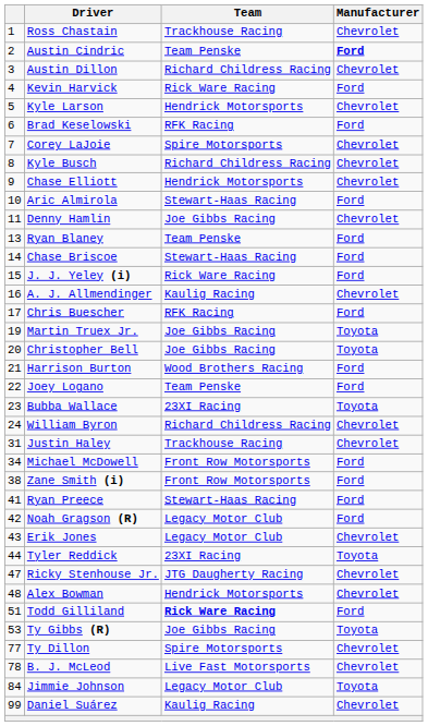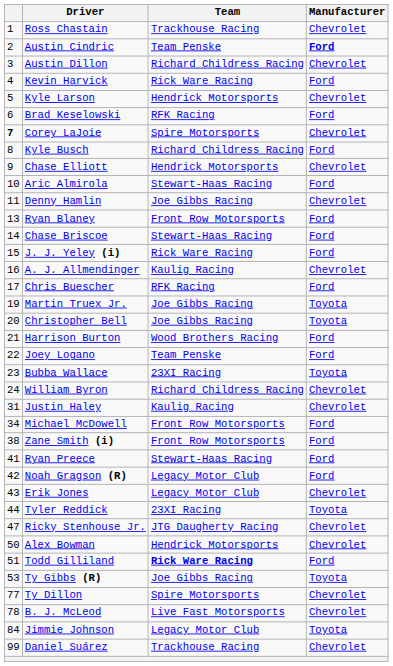 <table class="wikitable" style="font-size:95%">
 <tr>
 <th></th>
 <th>Driver</th>
 <th>Team</th>
 <th>Manufacturer</th>
 </tr>
 <tr>
 <td>1</td>
 <td><a href='#'>Ross Chastain</a></td>
 <td><a href='#'>Trackhouse Racing</a></td>
 <td><a href='#'>Chevrolet</a></td>
 </tr>
 <tr>
 <td>2</td>
 <td><a href='#'>Austin Cindric</a></td>
 <td><a href='#'>Team Penske</a></td>
 <td><strong><a href='#'>Ford</a></strong></td>
 </tr>
 <tr>
 <td>3</td>
 <td><a href='#'>Austin Dillon</a></td>
 <td><a href='#'>Richard Childress Racing</a></td>
 <td><a href='#'>Chevrolet</a></td>
 </tr>
 <tr>
 <td>4</td>
 <td><a href='#'>Kevin Harvick</a></td>
 <td><a href='#'>Rick Ware Racing</a></td>
 <td><a href='#'>Ford</a></td>
 </tr>
 <tr>
 <td>5</td>
 <td><a href='#'>Kyle Larson</a></td>
 <td><a href='#'>Hendrick Motorsports</a></td>
 <td><a href='#'>Chevrolet</a></td>
 </tr>
 <tr>
 <td>6</td>
 <td><a href='#'>Brad Keselowski</a></td>
 <td><a href='#'>RFK Racing</a></td>
 <td><a href='#'>Ford</a></td>
 </tr>
 <tr>
-<td>7</td>
+<td><strong>7</strong></td>
 <td><a href='#'>Corey LaJoie</a></td>
 <td><a href='#'>Spire Motorsports</a></td>
 <td><a href='#'>Chevrolet</a></td>
 </tr>
 <tr>
 <td>8</td>
 <td><a href='#'>Kyle Busch</a></td>
 <td><a href='#'>Richard Childress Racing</a></td>
-<td><a href='#'>Chevrolet</a></td>
+<td><a href='#'>Ford</a></td>
 </tr>
 <tr>
 <td>9</td>
 <td><a href='#'>Chase Elliott</a></td>
 <td><a href='#'>Hendrick Motorsports</a></td>
 <td><a href='#'>Chevrolet</a></td>
 </tr>
 <tr>
 <td>10</td>
 <td><a href='#'>Aric Almirola</a></td>
 <td><a href='#'>Stewart-Haas Racing</a></td>
 <td><a href='#'>Ford</a></td>
 </tr>
 <tr>
 <td>11</td>
 <td><a href='#'>Denny Hamlin</a></td>
 <td><a href='#'>Joe Gibbs Racing</a></td>
 <td><a href='#'>Chevrolet</a></td>
 </tr>
 <tr>
 <td>13</td>
 <td><a href='#'>Ryan Blaney</a></td>
-<td><a href='#'>Team Penske</a></td>
+<td><a href='#'>Front Row Motorsports</a></td>
 <td><a href='#'>Ford</a></td>
 </tr>
 <tr>
 <td>14</td>
 <td><a href='#'>Chase Briscoe</a></td>
 <td><a href='#'>Stewart-Haas Racing</a></td>
 <td><a href='#'>Ford</a></td>
 </tr>
 <tr>
 <td>15</td>
 <td><a href='#'>J. J. Yeley</a> <strong>(i)</strong></td>
 <td><a href='#'>Rick Ware Racing</a></td>
 <td><a href='#'>Ford</a></td>
 </tr>
 <tr>
 <td>16</td>
 <td><a href='#'>A. J. Allmendinger</a></td>
 <td><a href='#'>Kaulig Racing</a></td>
 <td><a href='#'>Chevrolet</a></td>
 </tr>
 <tr>
 <td>17</td>
 <td><a href='#'>Chris Buescher</a></td>
 <td><a href='#'>RFK Racing</a></td>
 <td><a href='#'>Ford</a></td>
 </tr>
 <tr>
 <td>19</td>
 <td><a href='#'>Martin Truex Jr.</a></td>
 <td><a href='#'>Joe Gibbs Racing</a></td>
 <td><a href='#'>Toyota</a></td>
 </tr>
 <tr>
 <td>20</td>
 <td><a href='#'>Christopher Bell</a></td>
 <td><a href='#'>Joe Gibbs Racing</a></td>
 <td><a href='#'>Toyota</a></td>
 </tr>
 <tr>
 <td>21</td>
 <td><a href='#'>Harrison Burton</a></td>
 <td><a href='#'>Wood Brothers Racing</a></td>
 <td><a href='#'>Ford</a></td>
 </tr>
 <tr>
 <td>22</td>
 <td><a href='#'>Joey Logano</a></td>
 <td><a href='#'>Team Penske</a></td>
 <td><a href='#'>Ford</a></td>
 </tr>
 <tr>
 <td>23</td>
 <td><a href='#'>Bubba Wallace</a></td>
 <td><a href='#'>23XI Racing</a></td>
 <td><a href='#'>Toyota</a></td>
 </tr>
 <tr>
 <td>24</td>
 <td><a href='#'>William Byron</a></td>
 <td><a href='#'>Richard Childress Racing</a></td>
 <td><a href='#'>Chevrolet</a></td>
 </tr>
 <tr>
 <td>31</td>
 <td><a href='#'>Justin Haley</a></td>
-<td><a href='#'>Trackhouse Racing</a></td>
+<td><a href='#'>Kaulig Racing</a></td>
 <td><a href='#'>Chevrolet</a></td>
 </tr>
 <tr>
 <td>34</td>
 <td><a href='#'>Michael McDowell</a></td>
 <td><a href='#'>Front Row Motorsports</a></td>
 <td><a href='#'>Ford</a></td>
 </tr>
 <tr>
 <td>38</td>
 <td><a href='#'>Zane Smith</a> <strong>(i)</strong></td>
 <td><a href='#'>Front Row Motorsports</a></td>
 <td><a href='#'>Ford</a></td>
 </tr>
 <tr>
 <td>41</td>
 <td><a href='#'>Ryan Preece</a></td>
 <td><a href='#'>Stewart-Haas Racing</a></td>
 <td><a href='#'>Ford</a></td>
 </tr>
 <tr>
 <td>42</td>
 <td><a href='#'>Noah Gragson</a> <strong>(R)</strong></td>
 <td><a href='#'>Legacy Motor Club</a></td>
 <td><a href='#'>Ford</a></td>
 </tr>
 <tr>
 <td>43</td>
 <td><a href='#'>Erik Jones</a></td>
 <td><a href='#'>Legacy Motor Club</a></td>
 <td><a href='#'>Chevrolet</a></td>
 </tr>
 <tr>
 <td>44</td>
 <td><a href='#'>Tyler Reddick</a></td>
 <td><a href='#'>23XI Racing</a></td>
 <td><a href='#'>Toyota</a></td>
 </tr>
 <tr>
 <td>47</td>
 <td nowrap><a href='#'>Ricky Stenhouse Jr.</a></td>
 <td><a href='#'>JTG Daugherty Racing</a></td>
 <td><a href='#'>Chevrolet</a></td>
 </tr>
 <tr>
-<td>48</td>
+<td>50</td>
 <td><a href='#'>Alex Bowman</a></td>
 <td><a href='#'>Hendrick Motorsports</a></td>
 <td><a href='#'>Chevrolet</a></td>
 </tr>
 <tr>
 <td>51</td>
 <td><a href='#'>Todd Gilliland</a></td>
 <td><strong><a href='#'>Rick Ware Racing</a></strong></td>
 <td><a href='#'>Ford</a></td>
 </tr>
 <tr>
 <td>53</td>
 <td><a href='#'>Ty Gibbs</a> <strong>(R)</strong></td>
 <td><a href='#'>Joe Gibbs Racing</a></td>
 <td><a href='#'>Toyota</a></td>
 </tr>
 <tr>
 <td>77</td>
 <td><a href='#'>Ty Dillon</a></td>
 <td><a href='#'>Spire Motorsports</a></td>
 <td><a href='#'>Chevrolet</a></td>
 </tr>
 <tr>
 <td>78</td>
 <td><a href='#'>B. J. McLeod</a></td>
 <td><a href='#'>Live Fast Motorsports</a></td>
 <td><a href='#'>Chevrolet</a></td>
 </tr>
 <tr>
 <td>84</td>
 <td><a href='#'>Jimmie Johnson</a></td>
 <td><a href='#'>Legacy Motor Club</a></td>
 <td><a href='#'>Toyota</a></td>
 </tr>
 <tr>
 <td>99</td>
 <td><a href='#'>Daniel Suárez</a></td>
-<td><a href='#'>Kaulig Racing</a></td>
+<td><a href='#'>Trackhouse Racing</a></td>
 <td><a href='#'>Chevrolet</a></td>
 </tr>
 <tr>
 <th colspan="4"></th>
 </tr>
 </table>
